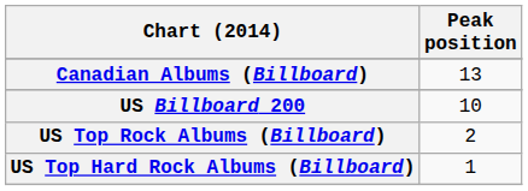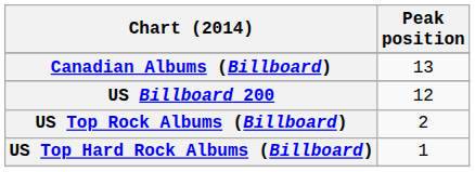 <table class="wikitable sortable plainrowheaders">
 <tr>
 <th scope="col">Chart (2014)</th>
 <th scope="col">Peak<br> position</th>
 </tr>
 <tr>
 </tr>
 <tr>
 </tr>
 <tr>
 </tr>
 <tr>
 <th scope="row"><a href='#'>Canadian Albums</a> (<em><a href='#'>Billboard</a></em>)</th>
 <td style="text-align:center;">13</td>
 </tr>
 <tr>
 </tr>
 <tr>
 </tr>
 <tr>
 </tr>
 <tr>
 <th scope="row">US <a href='#'><em>Billboard</em> 200</a></th>
-<td style="text-align:center;">10</td>
+<td style="text-align:center;">12</td>
 </tr>
 <tr>
 <th scope="row">US <a href='#'>Top Rock Albums</a> (<a href='#'><em>Billboard</em></a>)</th>
 <td style="text-align:center;">2</td>
 </tr>
 <tr>
 <th scope="row">US <a href='#'>Top Hard Rock Albums</a> (<a href='#'><em>Billboard</em></a>)</th>
 <td style="text-align:center;">1</td>
 </tr>
 <tr>
 </tr>
 </table>
